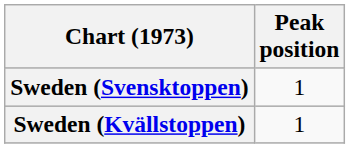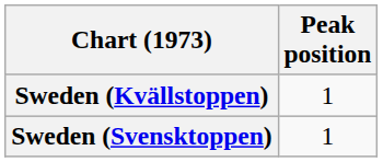 <table class="wikitable sortable plainrowheaders" style="text-align:center">
 <tr>
 <th>Chart (1973)</th>
 <th>Peak<br>position</th>
 </tr>
 <tr>
+<th scope="row">Sweden (<a href='#'>Kvällstoppen</a>)</th>
+<td>1</td>
+</tr>
+<tr>
 <th scope="row">Sweden (<a href='#'>Svensktoppen</a>)</th>
 <td>1</td>
 </tr>
-<tr>
-<th scope="row">Sweden (<a href='#'>Kvällstoppen</a>)</th>
-<td>1</td>
-</tr>
 </table>
